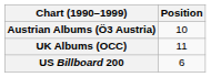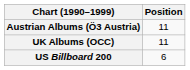 <table class="wikitable sortable plainrowheaders" style="text-align:center">
 <tr>
 <th scope="col">Chart (1990–1999)</th>
 <th scope="col">Position</th>
 </tr>
 <tr>
 <th scope="row">Austrian Albums (Ö3 Austria)</th>
-<td>10</td>
+<td>11</td>
 </tr>
 <tr>
 <th scope="row">UK Albums (OCC)</th>
 <td>11</td>
 </tr>
 <tr>
 <th scope="row">US <em>Billboard</em> 200</th>
 <td>6</td>
 </tr>
 </table>
